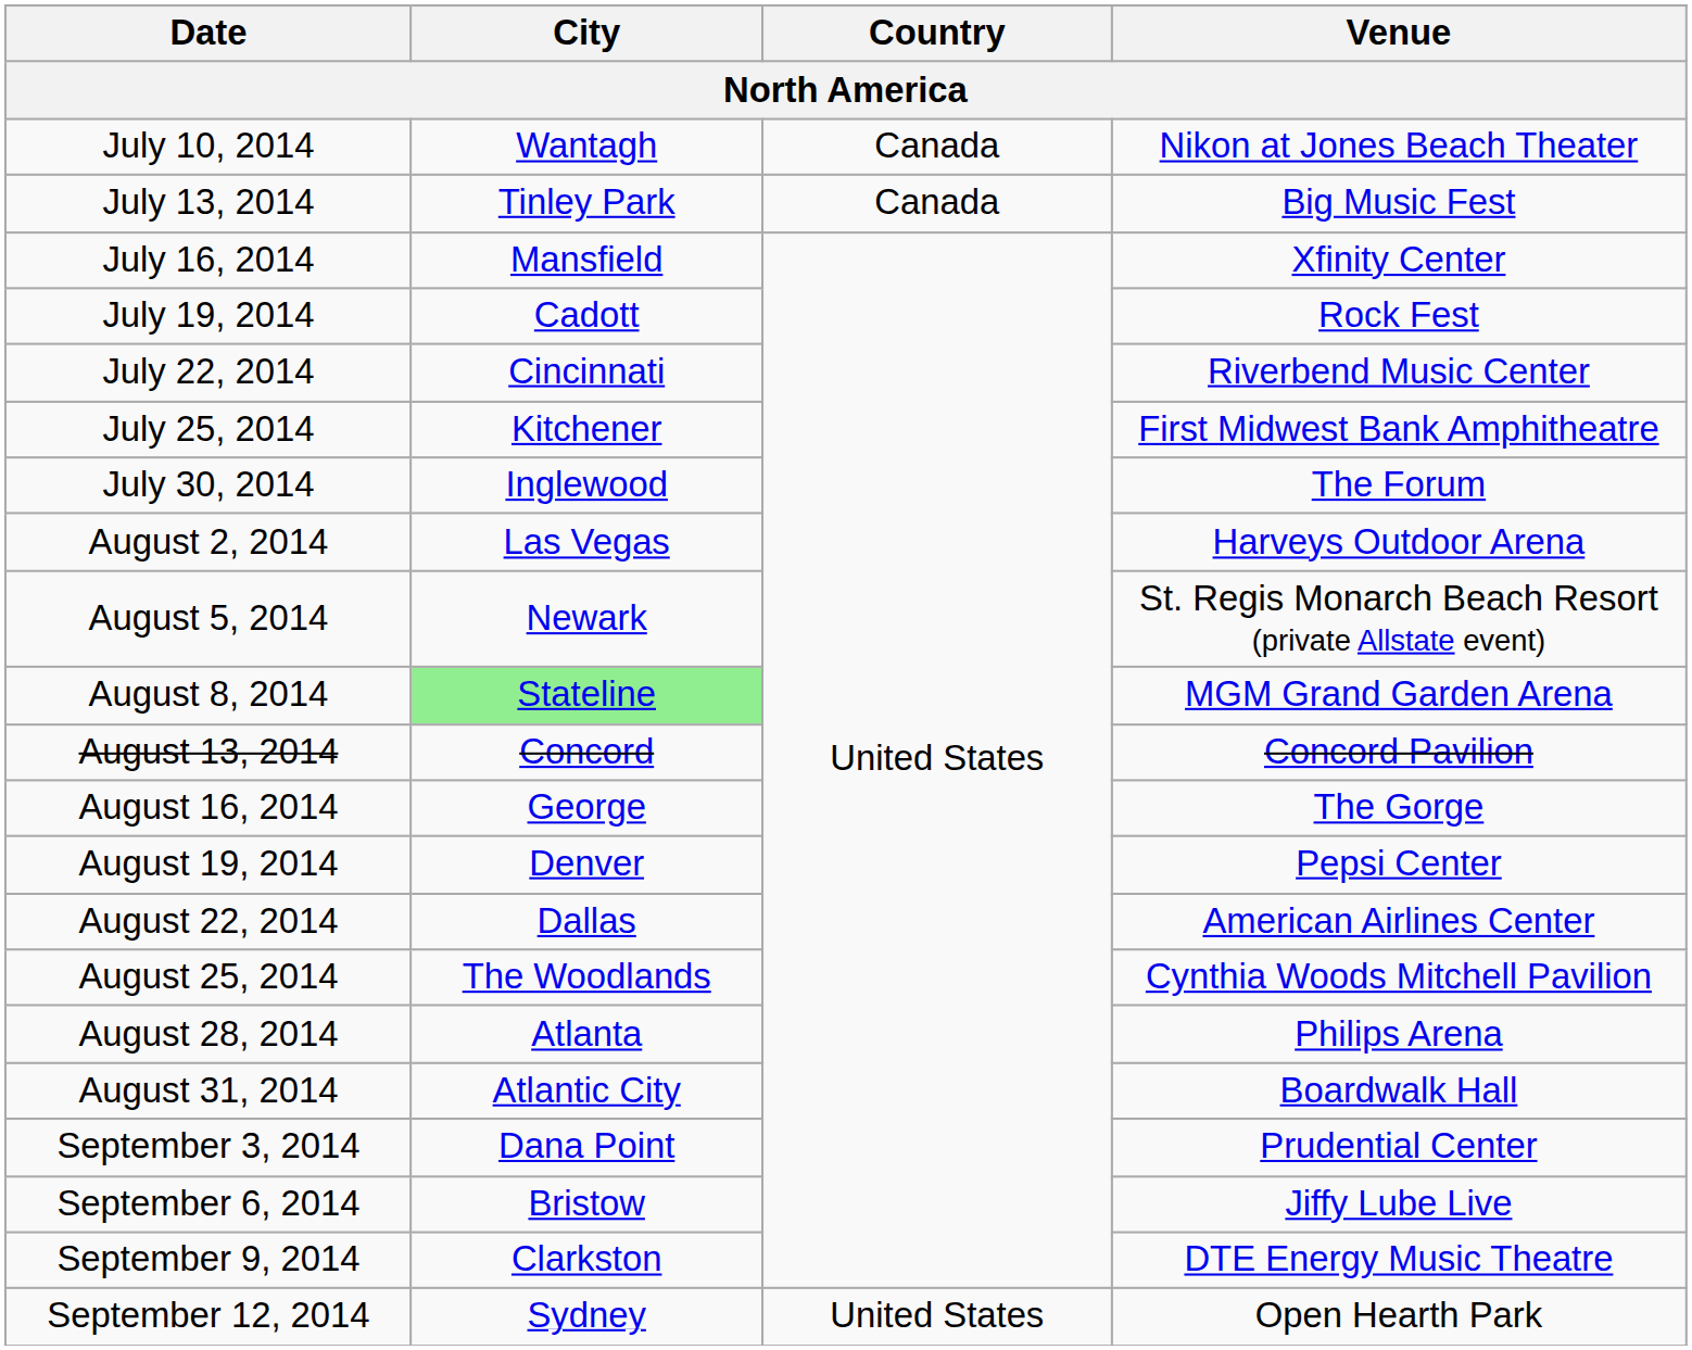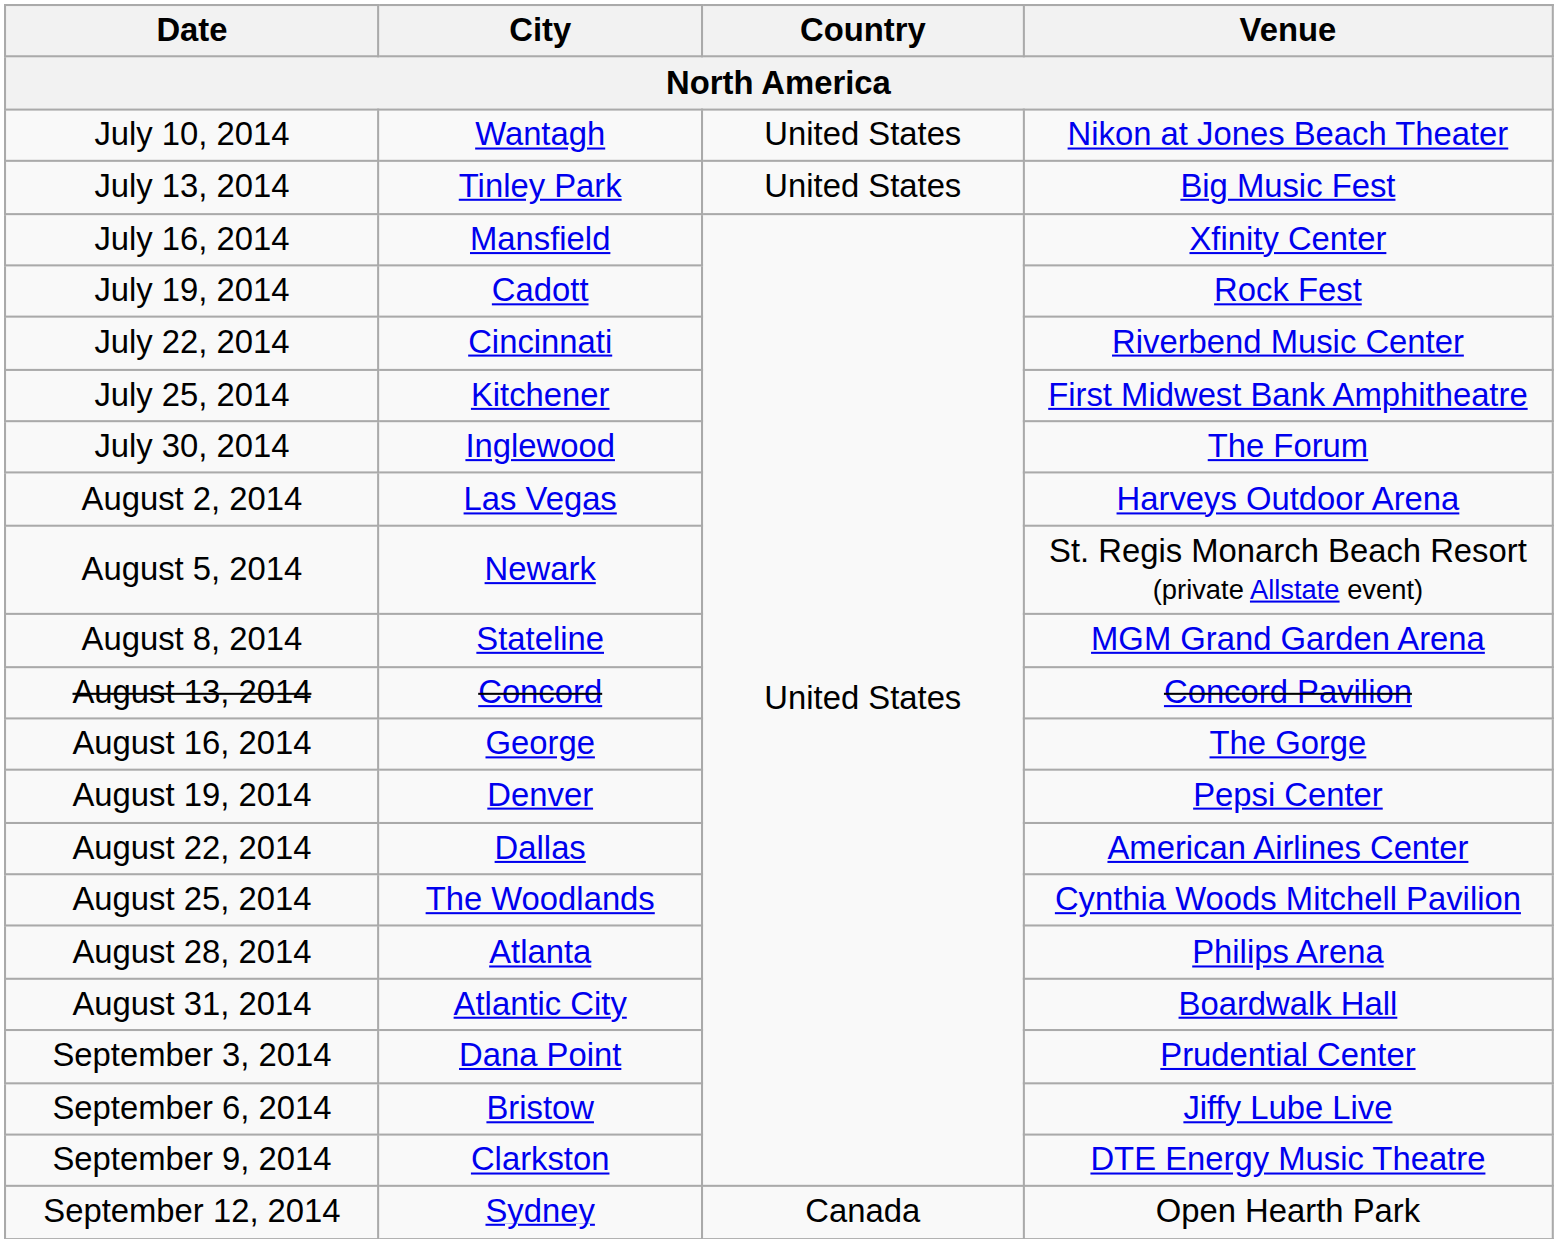 <table class="wikitable" style="text-align:center;">
 <tr>
 <th width="175">Date</th>
 <th width="150">City</th>
 <th width="150">Country</th>
 <th width="250">Venue</th>
 </tr>
 <tr>
 <th colspan="4">North America</th>
 </tr>
 <tr>
 <td>July 10, 2014</td>
 <td><a href='#'>Wantagh</a></td>
-<td>Canada</td>
+<td>United States</td>
 <td><a href='#'>Nikon at Jones Beach Theater</a></td>
 </tr>
 <tr>
 <td>July 13, 2014</td>
 <td><a href='#'>Tinley Park</a></td>
-<td>Canada</td>
+<td>United States</td>
 <td><a href='#'>Big Music Fest</a></td>
 </tr>
 <tr>
 <td>July 16, 2014</td>
 <td><a href='#'>Mansfield</a></td>
 <td rowspan="18">United States</td>
 <td><a href='#'>Xfinity Center</a></td>
 </tr>
 <tr>
 <td>July 19, 2014</td>
 <td><a href='#'>Cadott</a></td>
 <td><a href='#'>Rock Fest</a></td>
 </tr>
 <tr>
 <td>July 22, 2014</td>
 <td><a href='#'>Cincinnati</a></td>
 <td><a href='#'>Riverbend Music Center</a></td>
 </tr>
 <tr>
 <td>July 25, 2014</td>
 <td><a href='#'>Kitchener</a></td>
 <td><a href='#'>First Midwest Bank Amphitheatre</a></td>
 </tr>
 <tr>
 <td>July 30, 2014</td>
 <td><a href='#'>Inglewood</a></td>
 <td><a href='#'>The Forum</a></td>
 </tr>
 <tr>
 <td>August 2, 2014</td>
 <td><a href='#'>Las Vegas</a></td>
 <td><a href='#'>Harveys Outdoor Arena</a></td>
 </tr>
 <tr>
 <td>August 5, 2014</td>
 <td><a href='#'>Newark</a></td>
 <td>St. Regis Monarch Beach Resort <small>(private <a href='#'>Allstate</a> event)</small></td>
 </tr>
 <tr>
 <td>August 8, 2014</td>
-<td style="background: lightgreen;"><a href='#'>Stateline</a></td>
+<td><a href='#'>Stateline</a></td>
 <td><a href='#'>MGM Grand Garden Arena</a></td>
 </tr>
 <tr>
 <td><s>August 13, 2014</s></td>
 <td><s><a href='#'>Concord</a></s></td>
 <td><s><a href='#'>Concord Pavilion</a></s></td>
 </tr>
 <tr>
 <td>August 16, 2014</td>
 <td><a href='#'>George</a></td>
 <td><a href='#'>The Gorge</a></td>
 </tr>
 <tr>
 <td>August 19, 2014</td>
 <td><a href='#'>Denver</a></td>
 <td><a href='#'>Pepsi Center</a></td>
 </tr>
 <tr>
 <td>August 22, 2014</td>
 <td><a href='#'>Dallas</a></td>
 <td><a href='#'>American Airlines Center</a></td>
 </tr>
 <tr>
 <td>August 25, 2014</td>
 <td><a href='#'>The Woodlands</a></td>
 <td><a href='#'>Cynthia Woods Mitchell Pavilion</a></td>
 </tr>
 <tr>
 <td>August 28, 2014</td>
 <td><a href='#'>Atlanta</a></td>
 <td><a href='#'>Philips Arena</a></td>
 </tr>
 <tr>
 <td>August 31, 2014</td>
 <td><a href='#'>Atlantic City</a></td>
 <td><a href='#'>Boardwalk Hall</a></td>
 </tr>
 <tr>
 <td>September 3, 2014</td>
 <td><a href='#'>Dana Point</a></td>
 <td><a href='#'>Prudential Center</a></td>
 </tr>
 <tr>
 <td>September 6, 2014</td>
 <td><a href='#'>Bristow</a></td>
 <td><a href='#'>Jiffy Lube Live</a></td>
 </tr>
 <tr>
 <td>September 9, 2014</td>
 <td><a href='#'>Clarkston</a></td>
 <td><a href='#'>DTE Energy Music Theatre</a></td>
 </tr>
 <tr>
 <td>September 12, 2014</td>
 <td><a href='#'>Sydney</a></td>
-<td>United States</td>
+<td>Canada</td>
 <td>Open Hearth Park</td>
 </tr>
 </table>
